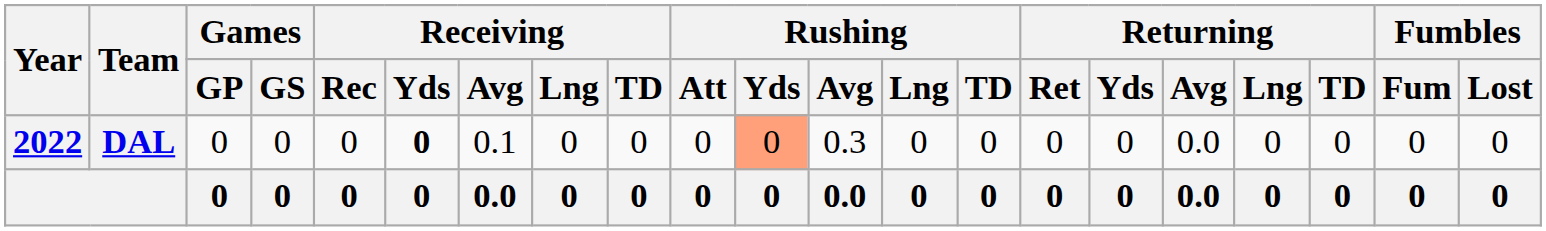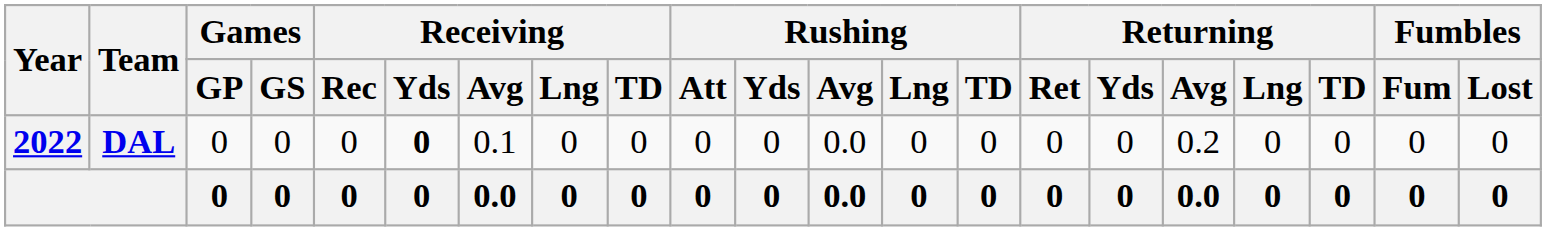 <table class="wikitable" style="text-align:center;">
 <tr>
 <th rowspan="2">Year</th>
 <th rowspan="2">Team</th>
 <th colspan="2">Games</th>
 <th colspan="5">Receiving</th>
 <th colspan="5">Rushing</th>
 <th colspan="5">Returning</th>
 <th colspan="2">Fumbles</th>
 </tr>
 <tr>
 <th>GP</th>
 <th>GS</th>
 <th>Rec</th>
 <th>Yds</th>
 <th>Avg</th>
 <th>Lng</th>
 <th>TD</th>
 <th>Att</th>
 <th>Yds</th>
 <th>Avg</th>
 <th>Lng</th>
 <th>TD</th>
 <th>Ret</th>
 <th>Yds</th>
 <th>Avg</th>
 <th>Lng</th>
 <th>TD</th>
 <th>Fum</th>
 <th>Lost</th>
 </tr>
 <tr>
 <th><a href='#'>2022</a></th>
 <th><a href='#'>DAL</a></th>
 <td>0</td>
 <td>0</td>
 <td>0</td>
 <td><strong>0</strong></td>
 <td>0.1</td>
 <td>0</td>
 <td>0</td>
 <td>0</td>
-<td style="background: lightsalmon;">0</td>
-<td>0.3</td>
+<td>0</td>
+<td>0.0</td>
 <td>0</td>
 <td>0</td>
 <td>0</td>
 <td>0</td>
-<td>0.0</td>
+<td>0.2</td>
 <td>0</td>
 <td>0</td>
 <td>0</td>
 <td>0</td>
 </tr>
 <tr>
 <th colspan="2"></th>
 <th>0</th>
 <th>0</th>
 <th>0</th>
 <th>0</th>
 <th>0.0</th>
 <th>0</th>
 <th>0</th>
 <th>0</th>
 <th>0</th>
 <th>0.0</th>
 <th>0</th>
 <th>0</th>
 <th>0</th>
 <th>0</th>
 <th>0.0</th>
 <th>0</th>
 <th>0</th>
 <th>0</th>
 <th>0</th>
 </tr>
 </table>
